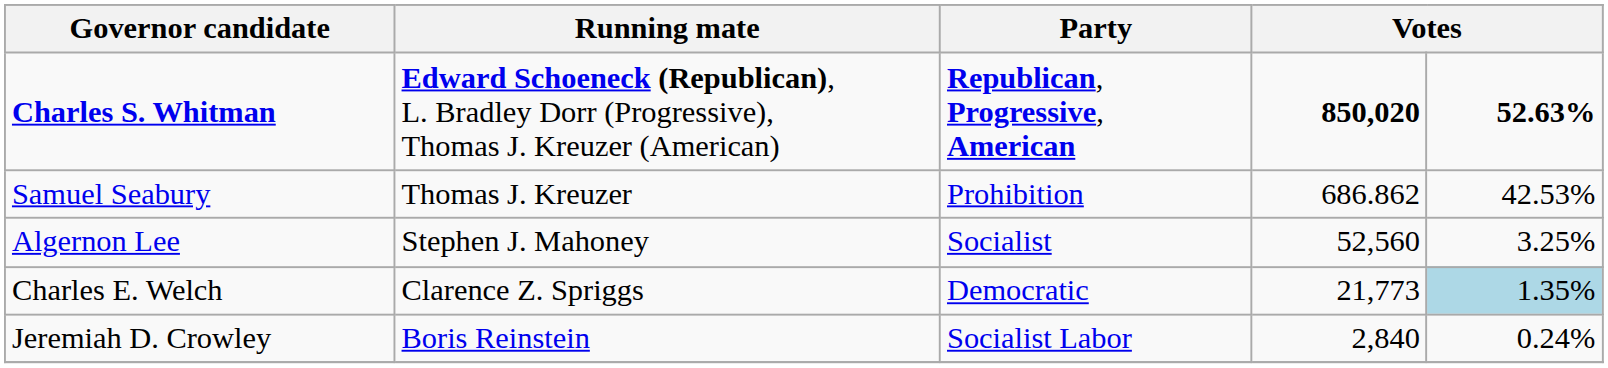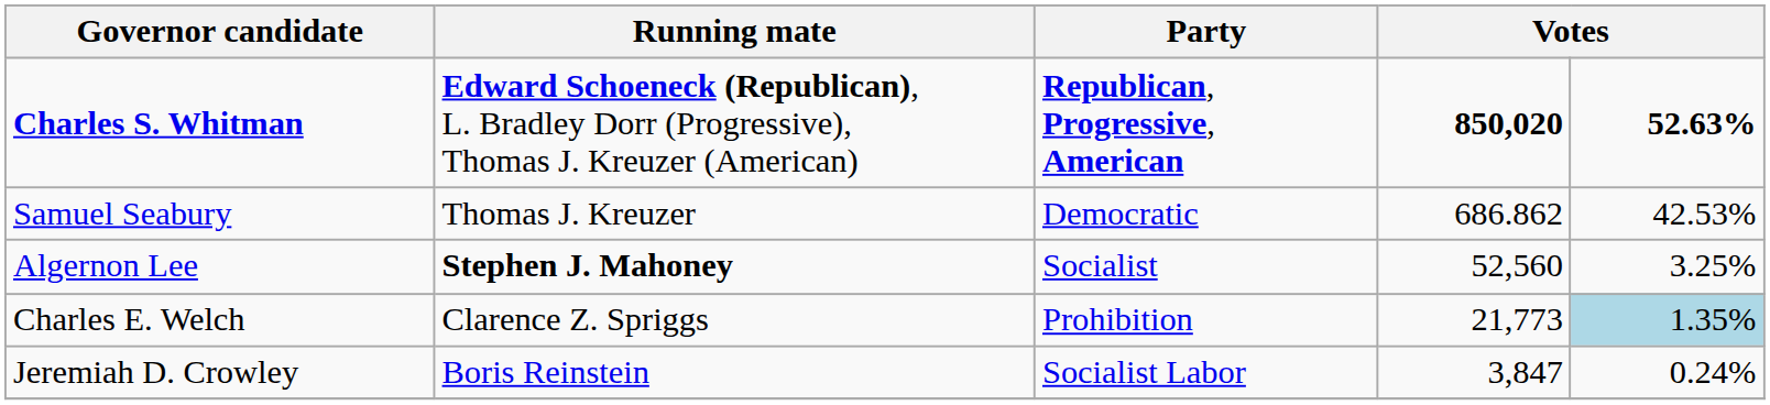 <table class=wikitable>
 <tr bgcolor=lightgrey>
 <th width="20%">Governor candidate</th>
 <th width="28%">Running mate</th>
 <th width="16%">Party</th>
 <th width="18%" colspan="2">Votes</th>
 </tr>
 <tr>
 <td><strong><a href='#'>Charles S. Whitman</a></strong></td>
 <td><strong><a href='#'>Edward Schoeneck</a> (Republican)</strong>, <br> L. Bradley Dorr (Progressive), <br>Thomas J. Kreuzer (American)</td>
 <td><strong><a href='#'>Republican</a></strong>, <br> <strong><a href='#'>Progressive</a></strong>, <br> <strong><a href='#'>American</a></strong></td>
 <td align="right"><strong>850,020</strong></td>
 <td align="right"><strong>52.63%</strong></td>
 </tr>
 <tr>
 <td><a href='#'>Samuel Seabury</a></td>
 <td>Thomas J. Kreuzer</td>
-<td><a href='#'>Prohibition</a></td>
+<td><a href='#'>Democratic</a></td>
 <td align="right">686.862</td>
 <td align="right">42.53%</td>
 </tr>
 <tr>
 <td><a href='#'>Algernon Lee</a></td>
-<td>Stephen J. Mahoney</td>
+<td><strong>Stephen J. Mahoney</strong></td>
 <td><a href='#'>Socialist</a></td>
 <td align="right">52,560</td>
 <td align="right">3.25%</td>
 </tr>
 <tr>
 <td>Charles E. Welch</td>
 <td>Clarence Z. Spriggs</td>
-<td><a href='#'>Democratic</a></td>
+<td><a href='#'>Prohibition</a></td>
 <td align="right">21,773</td>
 <td align="right" style="background: lightblue;">1.35%</td>
 </tr>
 <tr>
 <td>Jeremiah D. Crowley</td>
 <td><a href='#'>Boris Reinstein</a></td>
 <td><a href='#'>Socialist Labor</a></td>
-<td align="right">2,840</td>
+<td align="right">3,847</td>
 <td align="right">0.24%</td>
 </tr>
 <tr>
 </tr>
 </table>
